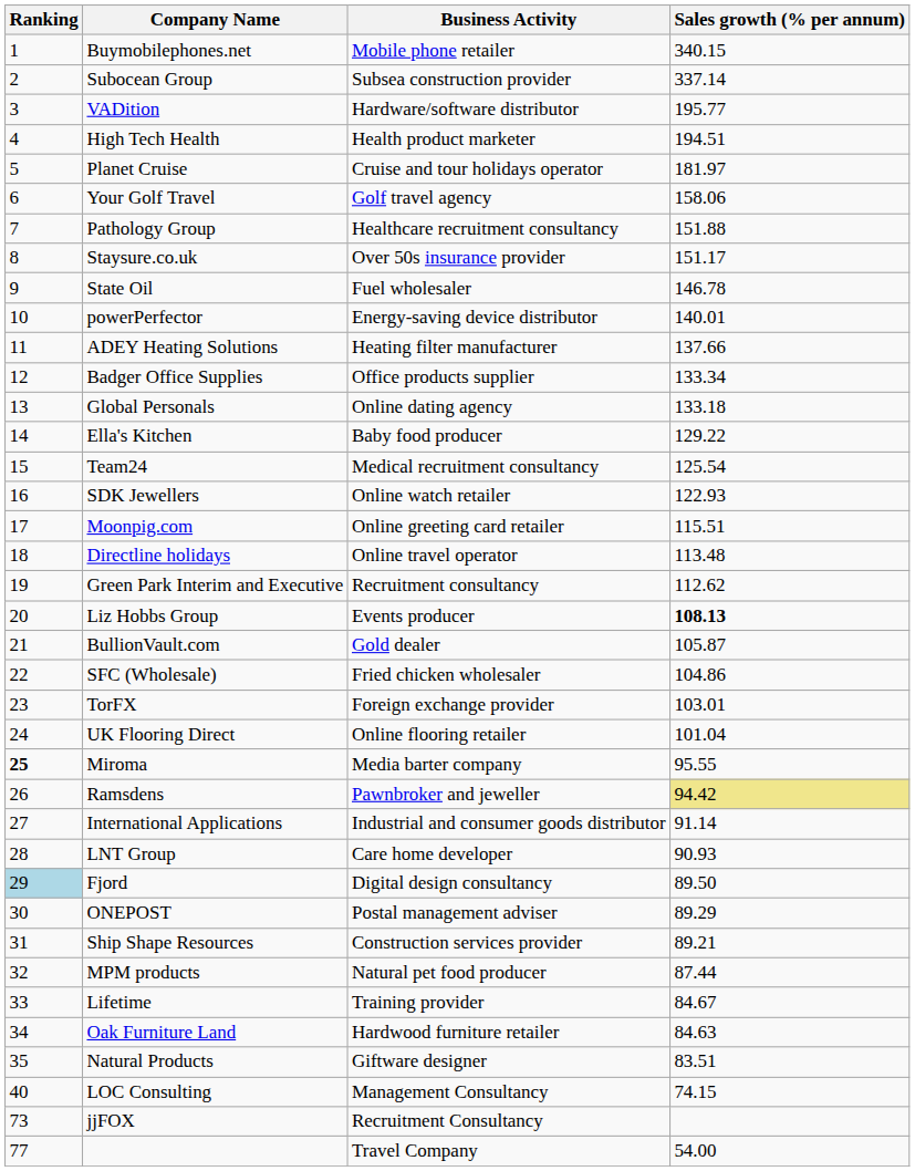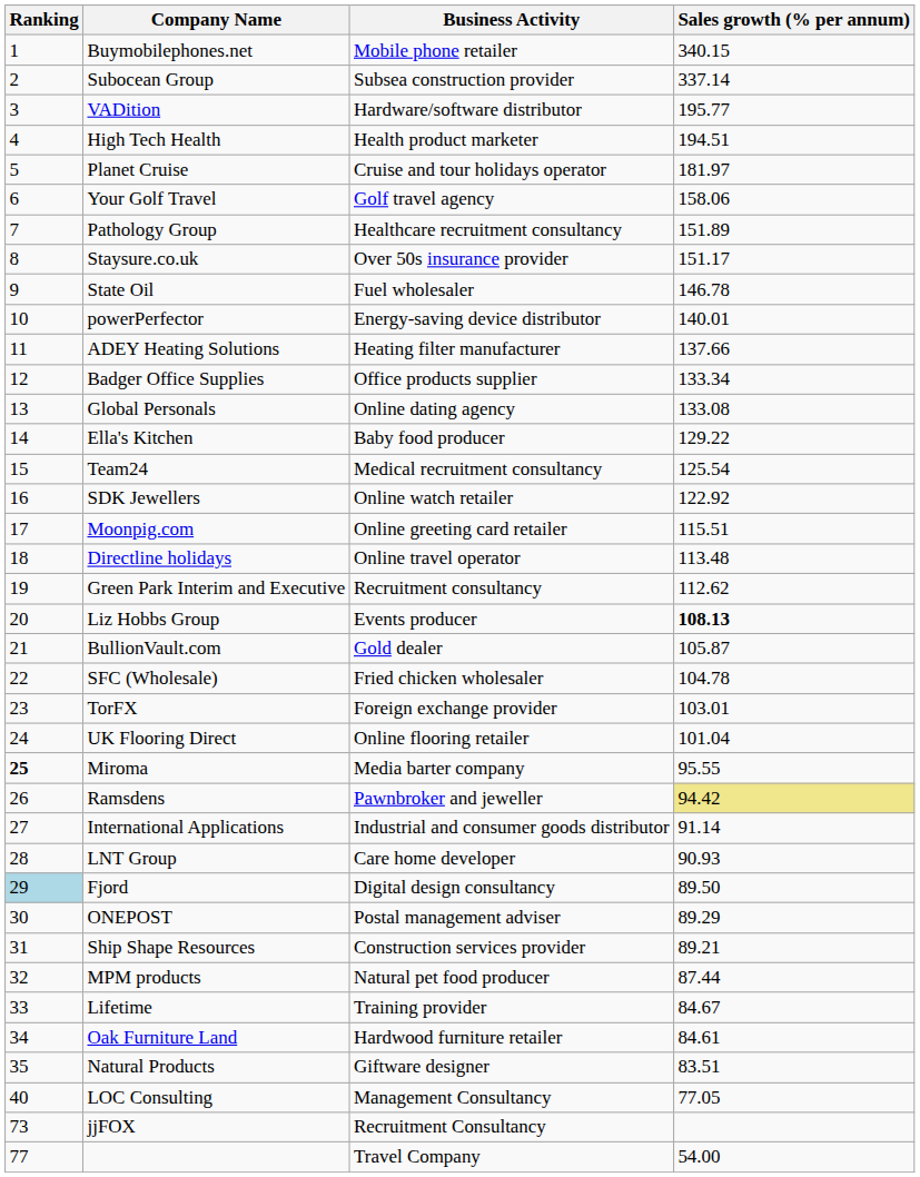 <table class="wikitable sortable">
 <tr>
 <th>Ranking</th>
 <th>Company Name</th>
 <th>Business Activity</th>
 <th>Sales growth (% per annum)</th>
 </tr>
 <tr>
 <td>1</td>
 <td>Buymobilephones.net</td>
 <td><a href='#'>Mobile phone</a> retailer</td>
 <td>340.15</td>
 </tr>
 <tr>
 <td>2</td>
 <td>Subocean Group</td>
 <td>Subsea construction provider</td>
 <td>337.14</td>
 </tr>
 <tr>
 <td>3</td>
 <td><a href='#'>VADition</a></td>
 <td>Hardware/software distributor</td>
 <td>195.77</td>
 </tr>
 <tr>
 <td>4</td>
 <td>High Tech Health</td>
 <td>Health product marketer</td>
 <td>194.51</td>
 </tr>
 <tr>
 <td>5</td>
 <td>Planet Cruise</td>
 <td>Cruise and tour holidays operator</td>
 <td>181.97</td>
 </tr>
 <tr>
 <td>6</td>
 <td>Your Golf Travel</td>
 <td><a href='#'>Golf</a> travel agency</td>
 <td>158.06</td>
 </tr>
 <tr>
 <td>7</td>
 <td>Pathology Group</td>
 <td>Healthcare recruitment consultancy</td>
-<td>151.88</td>
+<td>151.89</td>
 </tr>
 <tr>
 <td>8</td>
 <td>Staysure.co.uk</td>
 <td>Over 50s <a href='#'>insurance</a> provider</td>
 <td>151.17</td>
 </tr>
 <tr>
 <td>9</td>
 <td>State Oil</td>
 <td>Fuel wholesaler</td>
 <td>146.78</td>
 </tr>
 <tr>
 <td>10</td>
 <td>powerPerfector</td>
 <td>Energy-saving device distributor</td>
 <td>140.01</td>
 </tr>
 <tr>
 <td>11</td>
 <td>ADEY Heating Solutions</td>
 <td>Heating filter manufacturer</td>
 <td>137.66</td>
 </tr>
 <tr>
 <td>12</td>
 <td>Badger Office Supplies</td>
 <td>Office products supplier</td>
 <td>133.34</td>
 </tr>
 <tr>
 <td>13</td>
 <td>Global Personals</td>
 <td>Online dating agency</td>
-<td>133.18</td>
+<td>133.08</td>
 </tr>
 <tr>
 <td>14</td>
 <td>Ella's Kitchen</td>
 <td>Baby food producer</td>
 <td>129.22</td>
 </tr>
 <tr>
 <td>15</td>
 <td>Team24</td>
 <td>Medical recruitment consultancy</td>
 <td>125.54</td>
 </tr>
 <tr>
 <td>16</td>
 <td>SDK Jewellers</td>
 <td>Online watch retailer</td>
-<td>122.93</td>
+<td>122.92</td>
 </tr>
 <tr>
 <td>17</td>
 <td><a href='#'> Moonpig.com</a></td>
 <td>Online greeting card retailer</td>
 <td>115.51</td>
 </tr>
 <tr>
 <td>18</td>
 <td><a href='#'>Directline holidays</a></td>
 <td>Online travel operator</td>
 <td>113.48</td>
 </tr>
 <tr>
 <td>19</td>
 <td>Green Park Interim and Executive</td>
 <td>Recruitment consultancy</td>
 <td>112.62</td>
 </tr>
 <tr>
 <td>20</td>
 <td>Liz Hobbs Group</td>
 <td>Events producer</td>
 <td><strong>108.13</strong></td>
 </tr>
 <tr>
 <td>21</td>
 <td>BullionVault.com</td>
 <td><a href='#'>Gold</a> dealer</td>
 <td>105.87</td>
 </tr>
 <tr>
 <td>22</td>
 <td>SFC (Wholesale)</td>
 <td>Fried chicken wholesaler</td>
-<td>104.86</td>
+<td>104.78</td>
 </tr>
 <tr>
 <td>23</td>
 <td>TorFX</td>
 <td>Foreign exchange provider</td>
 <td>103.01</td>
 </tr>
 <tr>
 <td>24</td>
 <td>UK Flooring Direct</td>
 <td>Online flooring retailer</td>
 <td>101.04</td>
 </tr>
 <tr>
 <td><strong>25</strong></td>
 <td>Miroma</td>
 <td>Media barter company</td>
 <td>95.55</td>
 </tr>
 <tr>
 <td>26</td>
 <td>Ramsdens</td>
 <td><a href='#'>Pawnbroker</a> and jeweller</td>
 <td style="background: khaki;">94.42</td>
 </tr>
 <tr>
 <td>27</td>
 <td>International Applications</td>
 <td>Industrial and consumer goods distributor</td>
 <td>91.14</td>
 </tr>
 <tr>
 <td>28</td>
 <td>LNT Group</td>
 <td>Care home developer</td>
 <td>90.93</td>
 </tr>
 <tr>
 <td style="background: lightblue;">29</td>
 <td>Fjord</td>
 <td>Digital design consultancy</td>
 <td>89.50</td>
 </tr>
 <tr>
 <td>30</td>
 <td>ONEPOST</td>
 <td>Postal management adviser</td>
 <td>89.29</td>
 </tr>
 <tr>
 <td>31</td>
 <td>Ship Shape Resources</td>
 <td>Construction services provider</td>
 <td>89.21</td>
 </tr>
 <tr>
 <td>32</td>
 <td>MPM products</td>
 <td>Natural pet food producer</td>
 <td>87.44</td>
 </tr>
 <tr>
 <td>33</td>
 <td>Lifetime</td>
 <td>Training provider</td>
 <td>84.67</td>
 </tr>
 <tr>
 <td>34</td>
 <td><a href='#'>Oak Furniture Land</a></td>
 <td>Hardwood furniture retailer</td>
-<td>84.63</td>
+<td>84.61</td>
 </tr>
 <tr>
 <td>35</td>
 <td>Natural Products</td>
 <td>Giftware designer</td>
 <td>83.51</td>
 </tr>
 <tr>
 <td>40</td>
 <td>LOC Consulting</td>
 <td>Management Consultancy</td>
-<td>74.15</td>
+<td>77.05</td>
 </tr>
 <tr>
 <td>73</td>
 <td>jjFOX</td>
 <td>Recruitment Consultancy</td>
 <td></td>
 </tr>
 <tr>
 <td>77</td>
 <td></td>
 <td>Travel Company</td>
 <td>54.00</td>
 </tr>
 <tr>
 </tr>
 </table>
